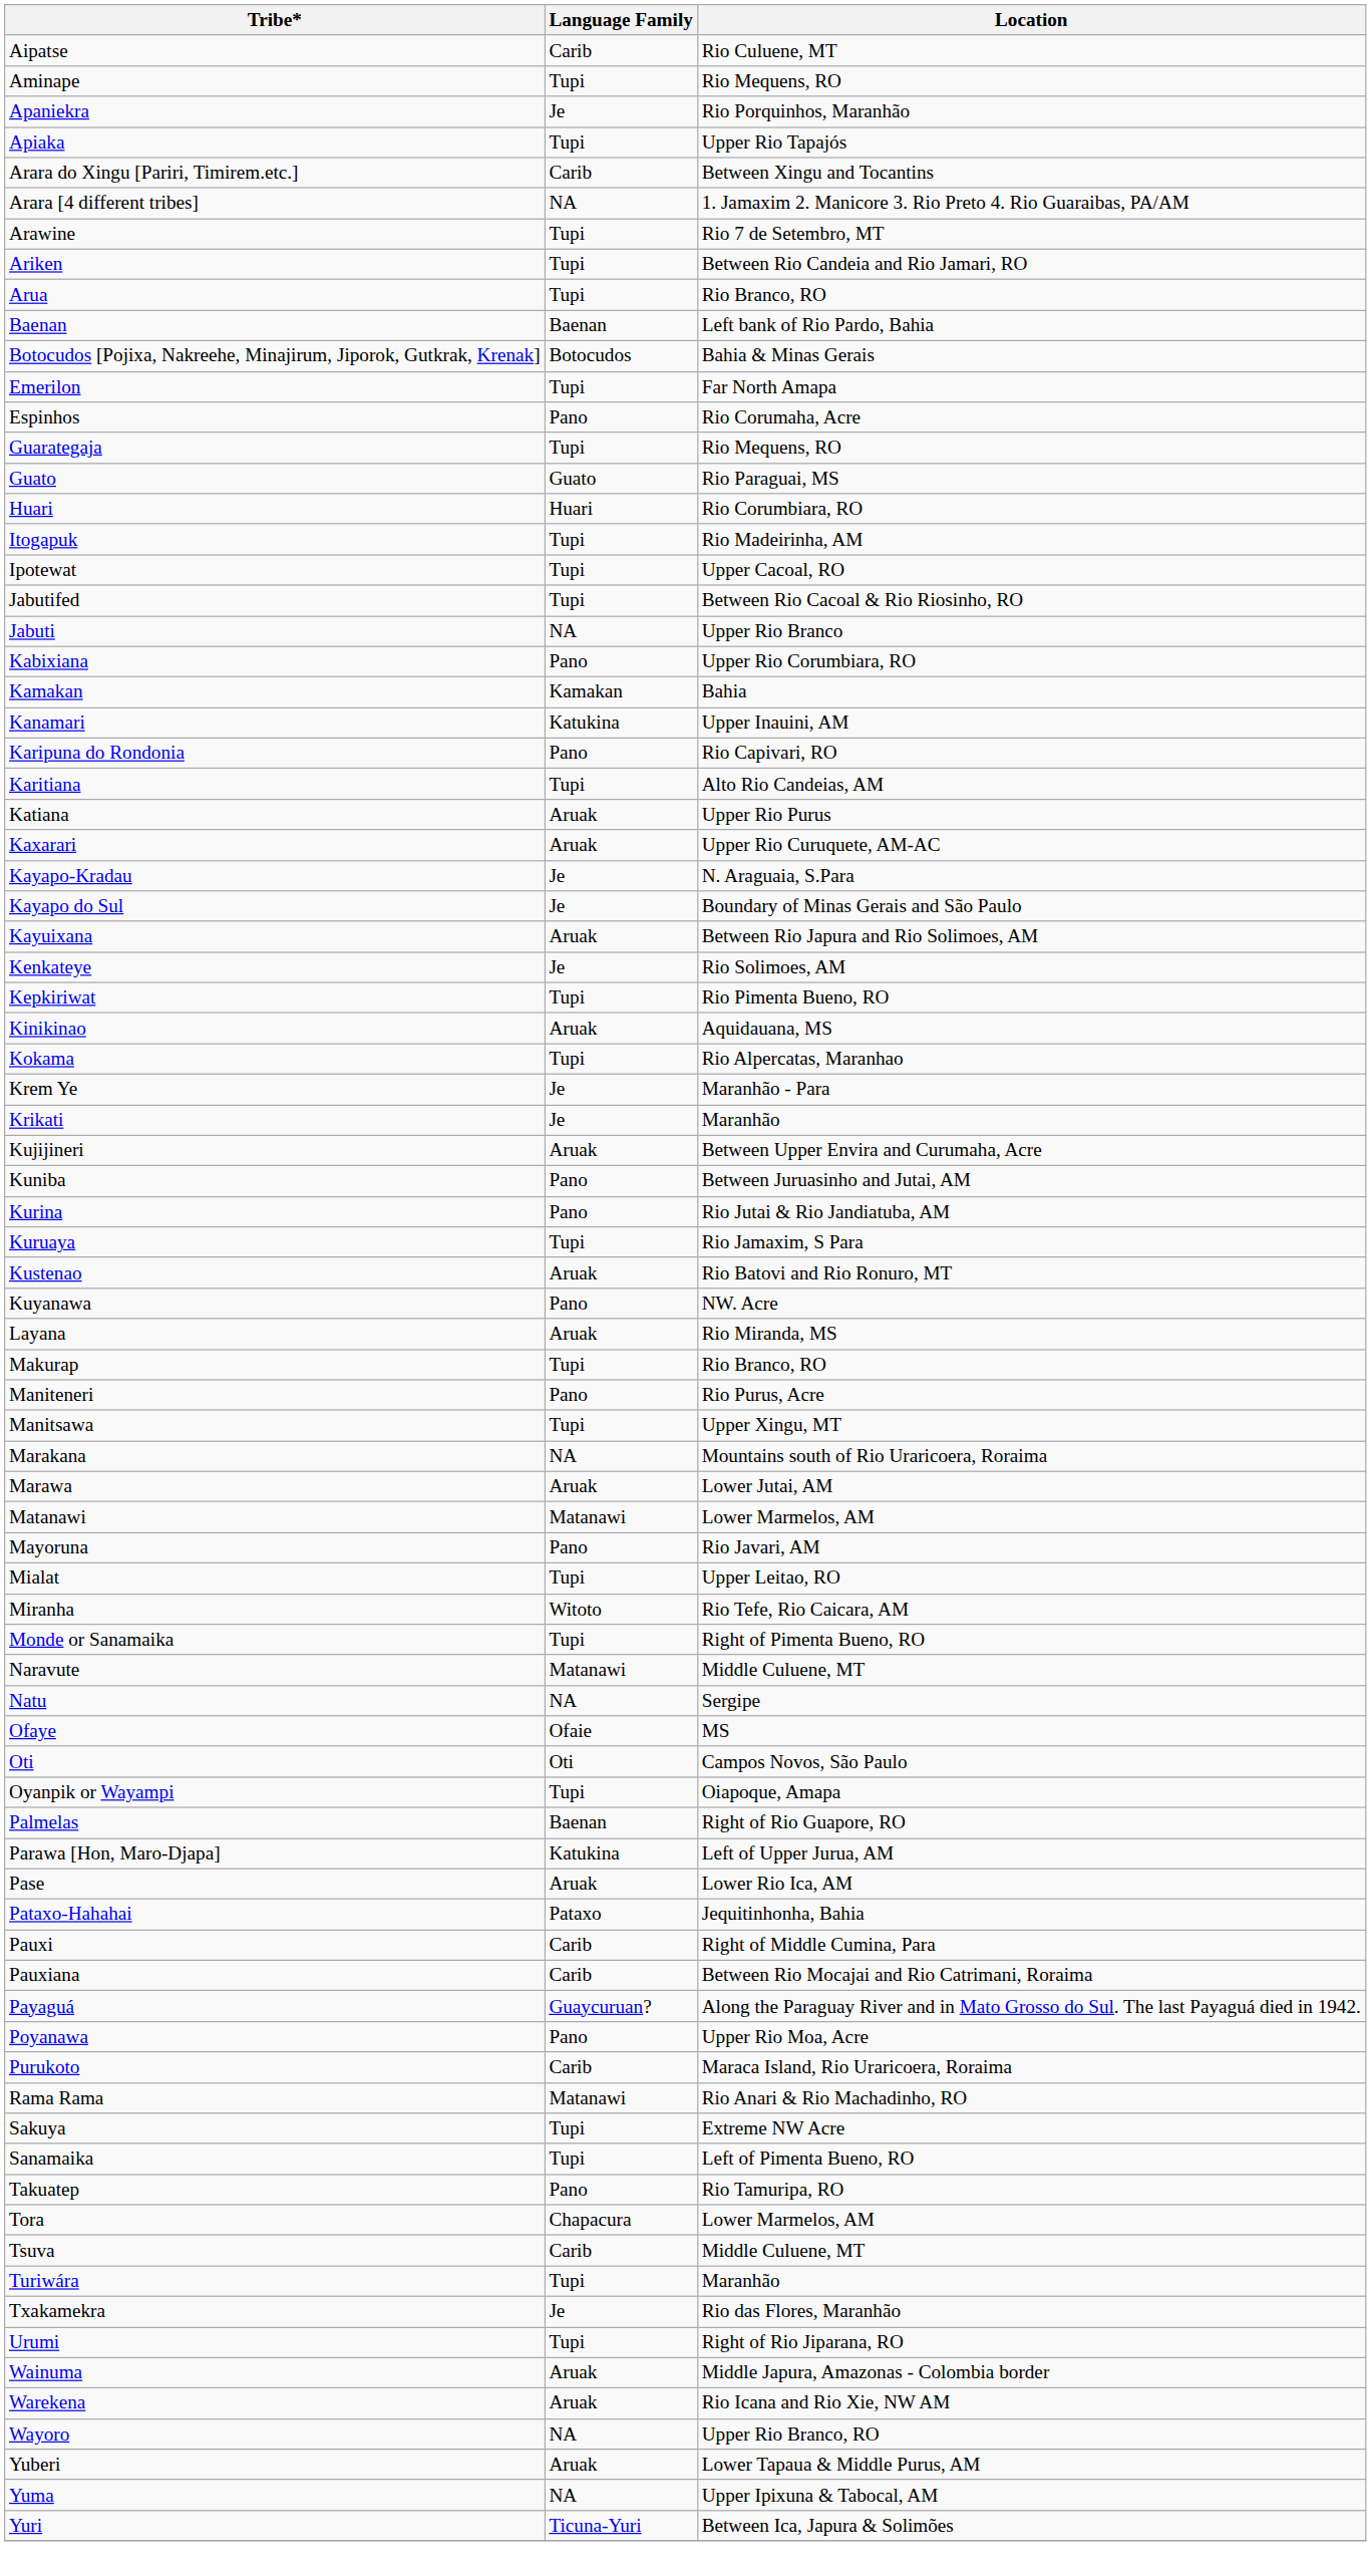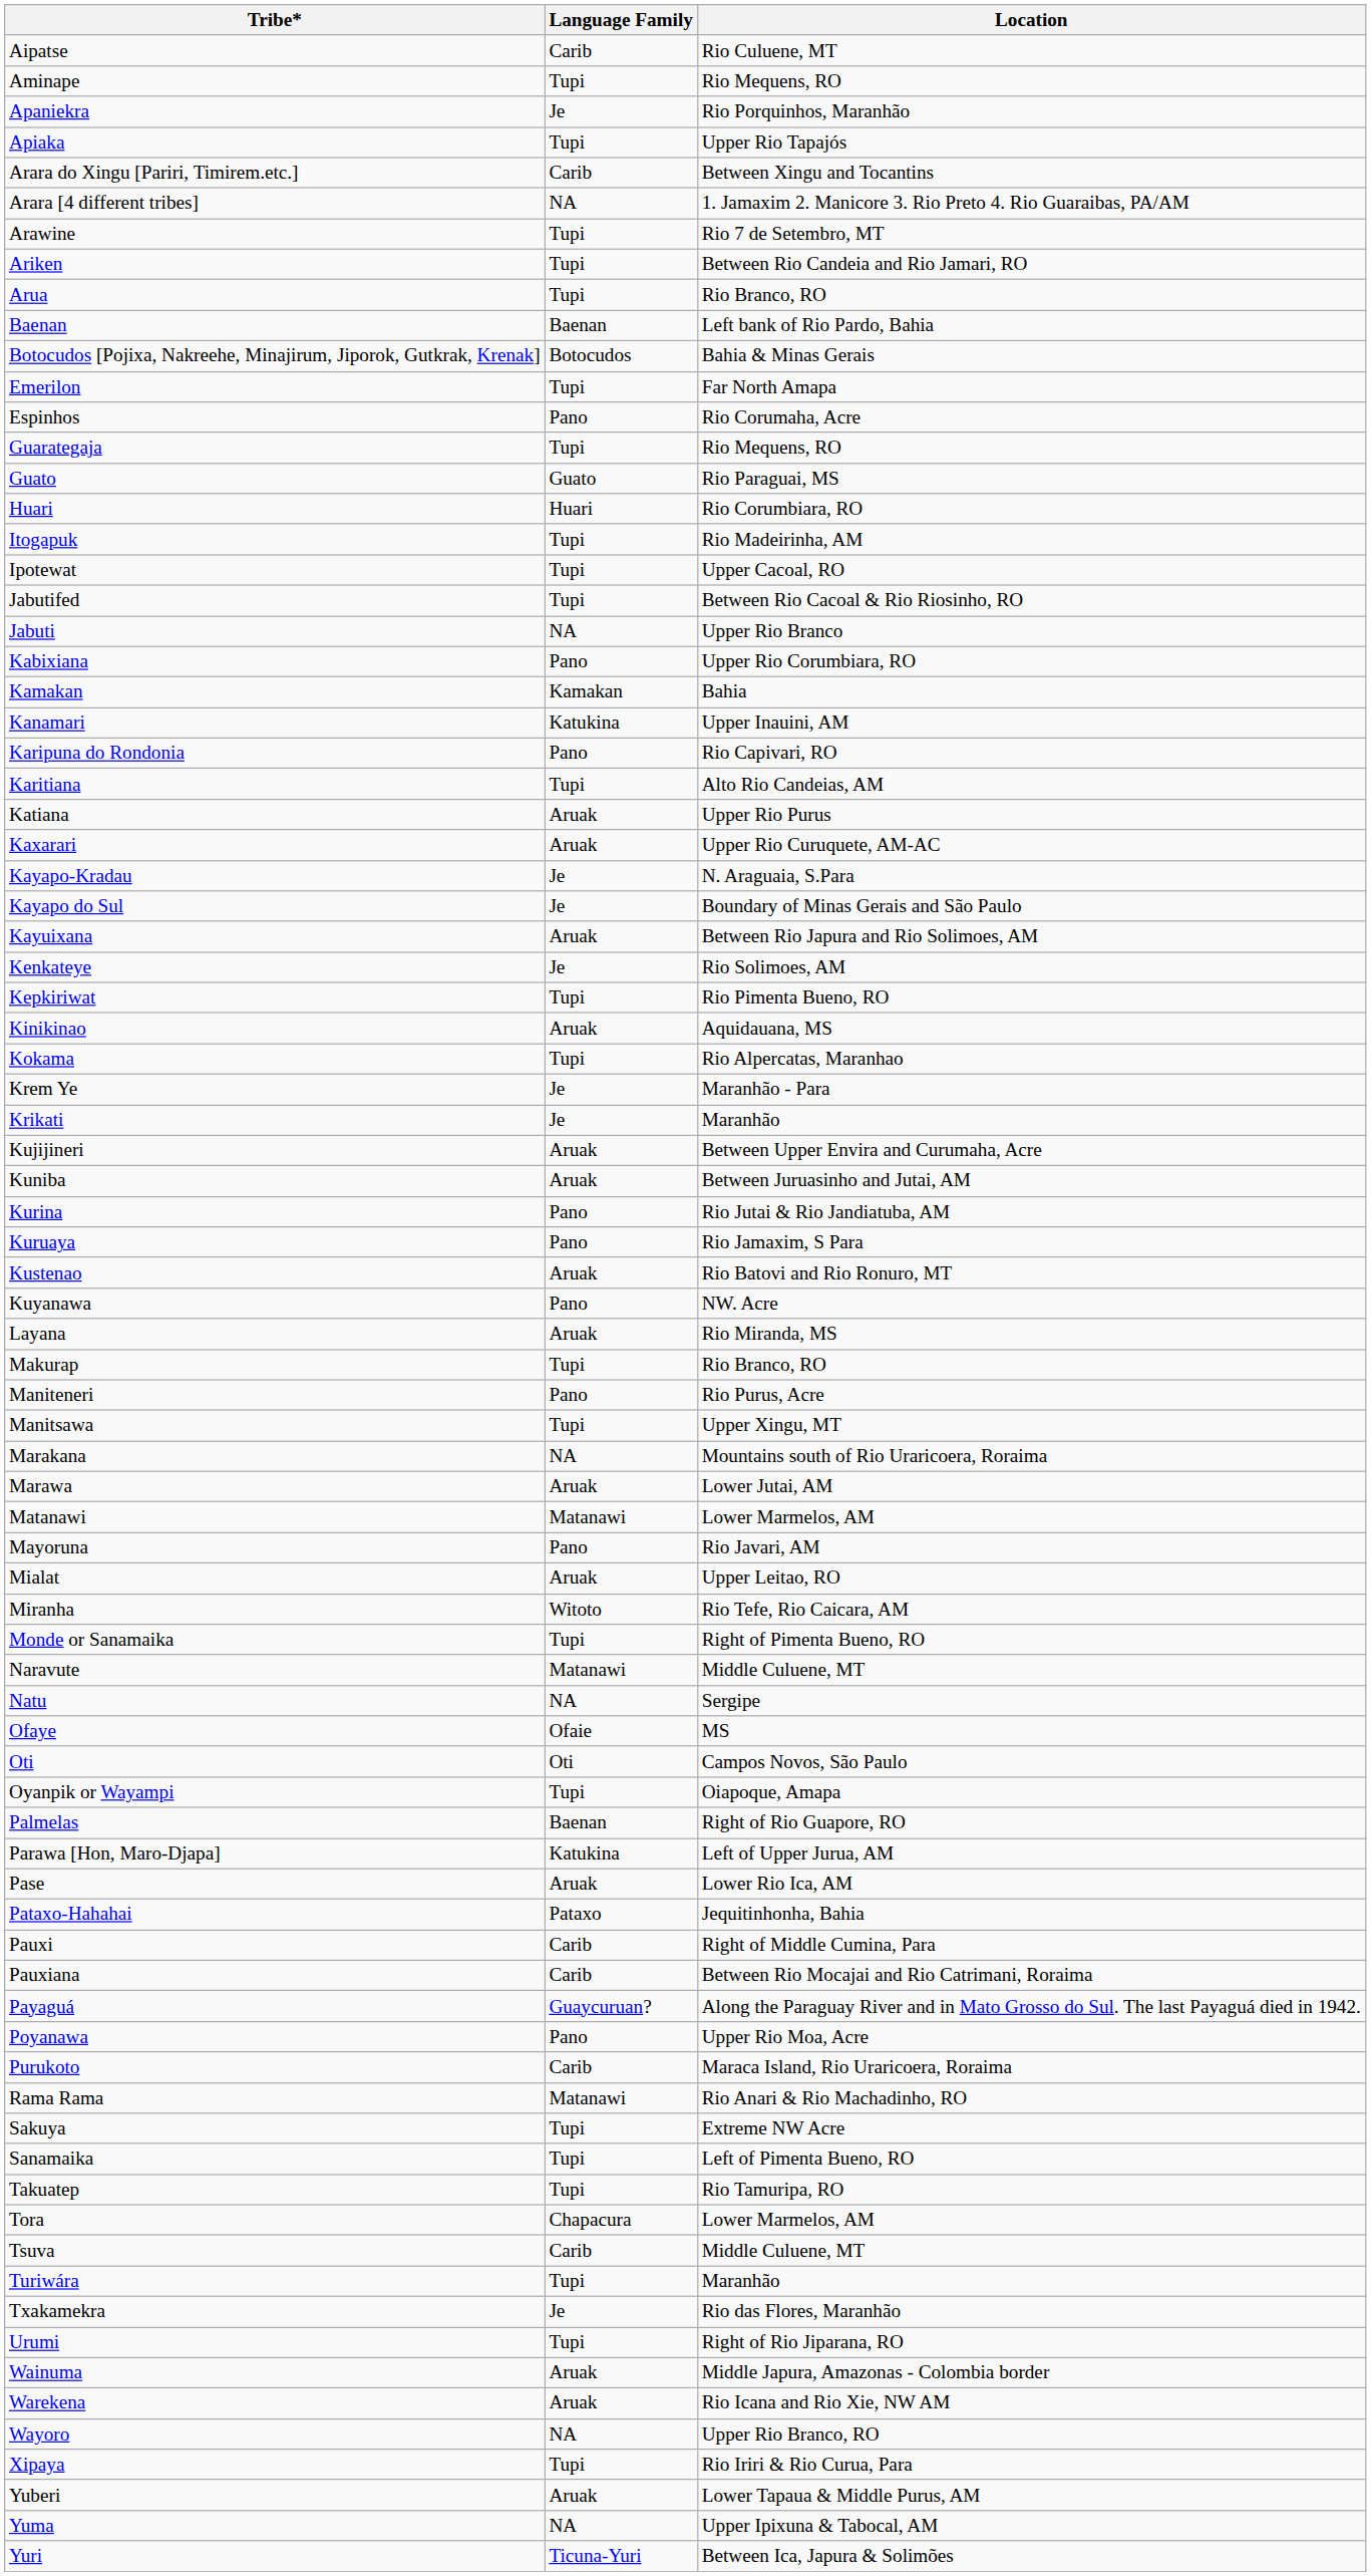 <table class = "wikitable">
 <tr>
 <th>Tribe*</th>
 <th>Language Family</th>
 <th>Location</th>
 </tr>
 <tr --->
 <td>Aipatse</td>
 <td>Carib</td>
 <td>Rio Culuene, MT</td>
 </tr>
 <tr --->
 <td>Aminape</td>
 <td>Tupi</td>
 <td>Rio Mequens, RO</td>
 </tr>
 <tr --->
 <td><a href='#'>Apaniekra</a></td>
 <td>Je</td>
 <td>Rio Porquinhos, Maranhão</td>
 </tr>
 <tr --->
 <td><a href='#'>Apiaka</a></td>
 <td>Tupi</td>
 <td>Upper Rio Tapajós</td>
 </tr>
 <tr --->
 <td>Arara do Xingu [Pariri, Timirem.etc.]</td>
 <td>Carib</td>
 <td>Between Xingu and Tocantins</td>
 </tr>
 <tr --->
 <td>Arara [4 different tribes]</td>
 <td>NA</td>
 <td>1. Jamaxim 2. Manicore 3. Rio Preto 4. Rio Guaraibas, PA/AM</td>
 </tr>
 <tr --->
 <td>Arawine</td>
 <td>Tupi</td>
 <td>Rio 7 de Setembro, MT</td>
 </tr>
 <tr --->
 <td><a href='#'>Ariken</a></td>
 <td>Tupi</td>
 <td>Between Rio Candeia and Rio Jamari, RO</td>
 </tr>
 <tr --->
 <td><a href='#'>Arua</a></td>
 <td>Tupi</td>
 <td>Rio Branco, RO</td>
 </tr>
 <tr --->
 <td><a href='#'>Baenan</a></td>
 <td>Baenan</td>
 <td>Left bank of Rio Pardo, Bahia</td>
 </tr>
 <tr --->
 <td><a href='#'>Botocudos</a> [Pojixa, Nakreehe, Minajirum, Jiporok, Gutkrak, <a href='#'>Krenak</a>]</td>
 <td>Botocudos</td>
 <td>Bahia & Minas Gerais</td>
 </tr>
 <tr --->
 <td><a href='#'>Emerilon</a></td>
 <td>Tupi</td>
 <td>Far North Amapa</td>
 </tr>
 <tr --->
 <td>Espinhos</td>
 <td>Pano</td>
 <td>Rio Corumaha, Acre</td>
 </tr>
 <tr --->
 <td><a href='#'>Guarategaja</a></td>
 <td>Tupi</td>
 <td>Rio Mequens, RO</td>
 </tr>
 <tr --->
 <td><a href='#'>Guato</a></td>
 <td>Guato</td>
 <td>Rio Paraguai, MS</td>
 </tr>
 <tr --->
 <td><a href='#'>Huari</a></td>
 <td>Huari</td>
 <td>Rio Corumbiara, RO</td>
 </tr>
 <tr --->
 <td><a href='#'>Itogapuk</a></td>
 <td>Tupi</td>
 <td>Rio Madeirinha, AM</td>
 </tr>
 <tr --->
 <td>Ipotewat</td>
 <td>Tupi</td>
 <td>Upper Cacoal, RO</td>
 </tr>
 <tr --->
 <td>Jabutifed</td>
 <td>Tupi</td>
 <td>Between Rio Cacoal & Rio Riosinho, RO</td>
 </tr>
 <tr --->
 <td><a href='#'>Jabuti</a></td>
 <td>NA</td>
 <td>Upper Rio Branco</td>
 </tr>
 <tr --->
 <td><a href='#'>Kabixiana</a></td>
 <td>Pano</td>
 <td>Upper Rio Corumbiara, RO</td>
 </tr>
 <tr --->
 <td><a href='#'>Kamakan</a></td>
 <td>Kamakan</td>
 <td>Bahia</td>
 </tr>
 <tr --->
 <td><a href='#'>Kanamari</a></td>
 <td>Katukina</td>
 <td>Upper Inauini, AM</td>
 </tr>
 <tr --->
 <td><a href='#'>Karipuna do Rondonia</a></td>
 <td>Pano</td>
 <td>Rio Capivari, RO</td>
 </tr>
 <tr --->
 <td><a href='#'>Karitiana</a></td>
 <td>Tupi</td>
 <td>Alto Rio Candeias, AM</td>
 </tr>
 <tr --->
 <td>Katiana</td>
 <td>Aruak</td>
 <td>Upper Rio Purus</td>
 </tr>
 <tr --->
 <td><a href='#'>Kaxarari</a></td>
 <td>Aruak</td>
 <td>Upper Rio Curuquete, AM-AC</td>
 </tr>
 <tr --->
 <td><a href='#'>Kayapo-Kradau</a></td>
 <td>Je</td>
 <td>N. Araguaia, S.Para</td>
 </tr>
 <tr --->
 <td><a href='#'>Kayapo do Sul</a></td>
 <td>Je</td>
 <td>Boundary of Minas Gerais and São Paulo</td>
 </tr>
 <tr --->
 <td><a href='#'>Kayuixana</a></td>
 <td>Aruak</td>
 <td>Between Rio Japura and Rio Solimoes, AM</td>
 </tr>
 <tr --->
 <td><a href='#'>Kenkateye</a></td>
 <td>Je</td>
 <td>Rio Solimoes, AM</td>
 </tr>
 <tr --->
 <td><a href='#'>Kepkiriwat</a></td>
 <td>Tupi</td>
 <td>Rio Pimenta Bueno, RO</td>
 </tr>
 <tr --->
 <td><a href='#'>Kinikinao</a></td>
 <td>Aruak</td>
 <td>Aquidauana, MS</td>
 </tr>
 <tr --->
 <td><a href='#'>Kokama</a></td>
 <td>Tupi</td>
 <td>Rio Alpercatas, Maranhao</td>
 </tr>
 <tr --->
 <td>Krem Ye</td>
 <td>Je</td>
 <td>Maranhão - Para</td>
 </tr>
 <tr --->
 <td><a href='#'>Krikati</a></td>
 <td>Je</td>
 <td>Maranhão</td>
 </tr>
 <tr --->
 <td>Kujijineri</td>
 <td>Aruak</td>
 <td>Between Upper Envira and Curumaha, Acre</td>
 </tr>
 <tr --->
 <td>Kuniba</td>
-<td>Pano</td>
+<td>Aruak</td>
 <td>Between Juruasinho and Jutai, AM</td>
 </tr>
 <tr --->
 <td><a href='#'>Kurina</a></td>
 <td>Pano</td>
 <td>Rio Jutai & Rio Jandiatuba, AM</td>
 </tr>
 <tr --->
 <td><a href='#'>Kuruaya</a></td>
-<td>Tupi</td>
+<td>Pano</td>
 <td>Rio Jamaxim, S Para</td>
 </tr>
 <tr --->
 <td><a href='#'>Kustenao</a></td>
 <td>Aruak</td>
 <td>Rio Batovi and Rio Ronuro, MT</td>
 </tr>
 <tr --->
 <td>Kuyanawa</td>
 <td>Pano</td>
 <td>NW. Acre</td>
 </tr>
 <tr --->
 <td>Layana</td>
 <td>Aruak</td>
 <td>Rio Miranda, MS</td>
 </tr>
 <tr --->
 <td>Makurap</td>
 <td>Tupi</td>
 <td>Rio Branco, RO</td>
 </tr>
 <tr --->
 <td>Maniteneri</td>
 <td>Pano</td>
 <td>Rio Purus, Acre</td>
 </tr>
 <tr --->
 <td>Manitsawa</td>
 <td>Tupi</td>
 <td>Upper Xingu, MT</td>
 </tr>
 <tr --->
 <td>Marakana</td>
 <td>NA</td>
 <td>Mountains south of Rio Uraricoera, Roraima</td>
 </tr>
 <tr --->
 <td>Marawa</td>
 <td>Aruak</td>
 <td>Lower Jutai, AM</td>
 </tr>
 <tr --->
 <td>Matanawi</td>
 <td>Matanawi</td>
 <td>Lower Marmelos, AM</td>
 </tr>
 <tr --->
 <td>Mayoruna</td>
 <td>Pano</td>
 <td>Rio Javari, AM</td>
 </tr>
 <tr --->
 <td>Mialat</td>
-<td>Tupi</td>
+<td>Aruak</td>
 <td>Upper Leitao, RO</td>
 </tr>
 <tr --->
 <td>Miranha</td>
 <td>Witoto</td>
 <td>Rio Tefe, Rio Caicara, AM</td>
 </tr>
 <tr --->
 <td><a href='#'>Monde</a> or Sanamaika</td>
 <td>Tupi</td>
 <td>Right of Pimenta Bueno, RO</td>
 </tr>
 <tr --->
 <td>Naravute</td>
 <td>Matanawi</td>
 <td>Middle Culuene, MT</td>
 </tr>
 <tr --->
 <td><a href='#'>Natu</a></td>
 <td>NA</td>
 <td>Sergipe</td>
 </tr>
 <tr --->
 <td><a href='#'>Ofaye</a></td>
 <td>Ofaie</td>
 <td>MS</td>
 </tr>
 <tr --->
 <td><a href='#'>Oti</a></td>
 <td>Oti</td>
 <td>Campos Novos, São Paulo</td>
 </tr>
 <tr --->
 <td>Oyanpik or <a href='#'>Wayampi</a></td>
 <td>Tupi</td>
 <td>Oiapoque, Amapa</td>
 </tr>
 <tr --->
 <td><a href='#'>Palmelas</a></td>
 <td>Baenan</td>
 <td>Right of Rio Guapore, RO</td>
 </tr>
 <tr --->
 <td>Parawa [Hon, Maro-Djapa]</td>
 <td>Katukina</td>
 <td>Left of Upper Jurua, AM</td>
 </tr>
 <tr --->
 <td>Pase</td>
 <td>Aruak</td>
 <td>Lower Rio Ica, AM</td>
 </tr>
 <tr --->
 <td><a href='#'>Pataxo-Hahahai</a></td>
 <td>Pataxo</td>
 <td>Jequitinhonha, Bahia</td>
 </tr>
 <tr --->
 <td>Pauxi</td>
 <td>Carib</td>
 <td>Right of Middle Cumina, Para</td>
 </tr>
 <tr --->
 <td>Pauxiana</td>
 <td>Carib</td>
 <td>Between Rio Mocajai and Rio Catrimani, Roraima</td>
 </tr>
 <tr --->
 <td><a href='#'>Payaguá</a></td>
 <td><a href='#'>Guaycuruan</a>?</td>
 <td>Along the Paraguay River and in <a href='#'>Mato Grosso do Sul</a>. The last Payaguá died in 1942.</td>
 </tr>
 <tr --->
 <td><a href='#'>Poyanawa</a></td>
 <td>Pano</td>
 <td>Upper Rio Moa, Acre</td>
 </tr>
 <tr --->
 <td><a href='#'>Purukoto</a></td>
 <td>Carib</td>
 <td>Maraca Island, Rio Uraricoera, Roraima</td>
 </tr>
 <tr --->
 <td>Rama Rama</td>
 <td>Matanawi</td>
 <td>Rio Anari & Rio Machadinho, RO</td>
 </tr>
 <tr --->
 <td>Sakuya</td>
 <td>Tupi</td>
 <td>Extreme NW Acre</td>
 </tr>
 <tr --->
 <td>Sanamaika</td>
 <td>Tupi</td>
 <td>Left of Pimenta Bueno, RO</td>
 </tr>
 <tr --->
 <td>Takuatep</td>
-<td>Pano</td>
+<td>Tupi</td>
 <td>Rio Tamuripa, RO</td>
 </tr>
 <tr --->
 <td>Tora</td>
 <td>Chapacura</td>
 <td>Lower Marmelos, AM</td>
 </tr>
 <tr --->
 <td>Tsuva</td>
 <td>Carib</td>
 <td>Middle Culuene, MT</td>
 </tr>
 <tr --->
 <td><a href='#'>Turiwára</a></td>
 <td>Tupi</td>
 <td>Maranhão</td>
 </tr>
 <tr --->
 <td>Txakamekra</td>
 <td>Je</td>
 <td>Rio das Flores, Maranhão</td>
 </tr>
 <tr --->
 <td><a href='#'>Urumi</a></td>
 <td>Tupi</td>
 <td>Right of Rio Jiparana, RO</td>
 </tr>
 <tr --->
 <td><a href='#'>Wainuma</a></td>
 <td>Aruak</td>
 <td>Middle Japura, Amazonas - Colombia border</td>
 </tr>
 <tr --->
 <td><a href='#'>Warekena</a></td>
 <td>Aruak</td>
 <td>Rio Icana and Rio Xie, NW AM</td>
 </tr>
 <tr --->
 <td><a href='#'>Wayoro</a></td>
 <td>NA</td>
 <td>Upper Rio Branco, RO</td>
 </tr>
 <tr --->
+<td><a href='#'>Xipaya</a></td>
+<td>Tupi</td>
+<td>Rio Iriri & Rio Curua, Para</td>
+</tr>
+<tr --->
 <td>Yuberi</td>
 <td>Aruak</td>
 <td>Lower Tapaua & Middle Purus, AM</td>
 </tr>
 <tr --->
 <td><a href='#'>Yuma</a></td>
 <td>NA</td>
 <td>Upper Ipixuna & Tabocal, AM</td>
 </tr>
 <tr --->
 <td><a href='#'>Yuri</a></td>
 <td><a href='#'>Ticuna-Yuri</a></td>
 <td>Between Ica, Japura & Solimões</td>
 </tr>
 <tr --->
 </tr>
 </table>
